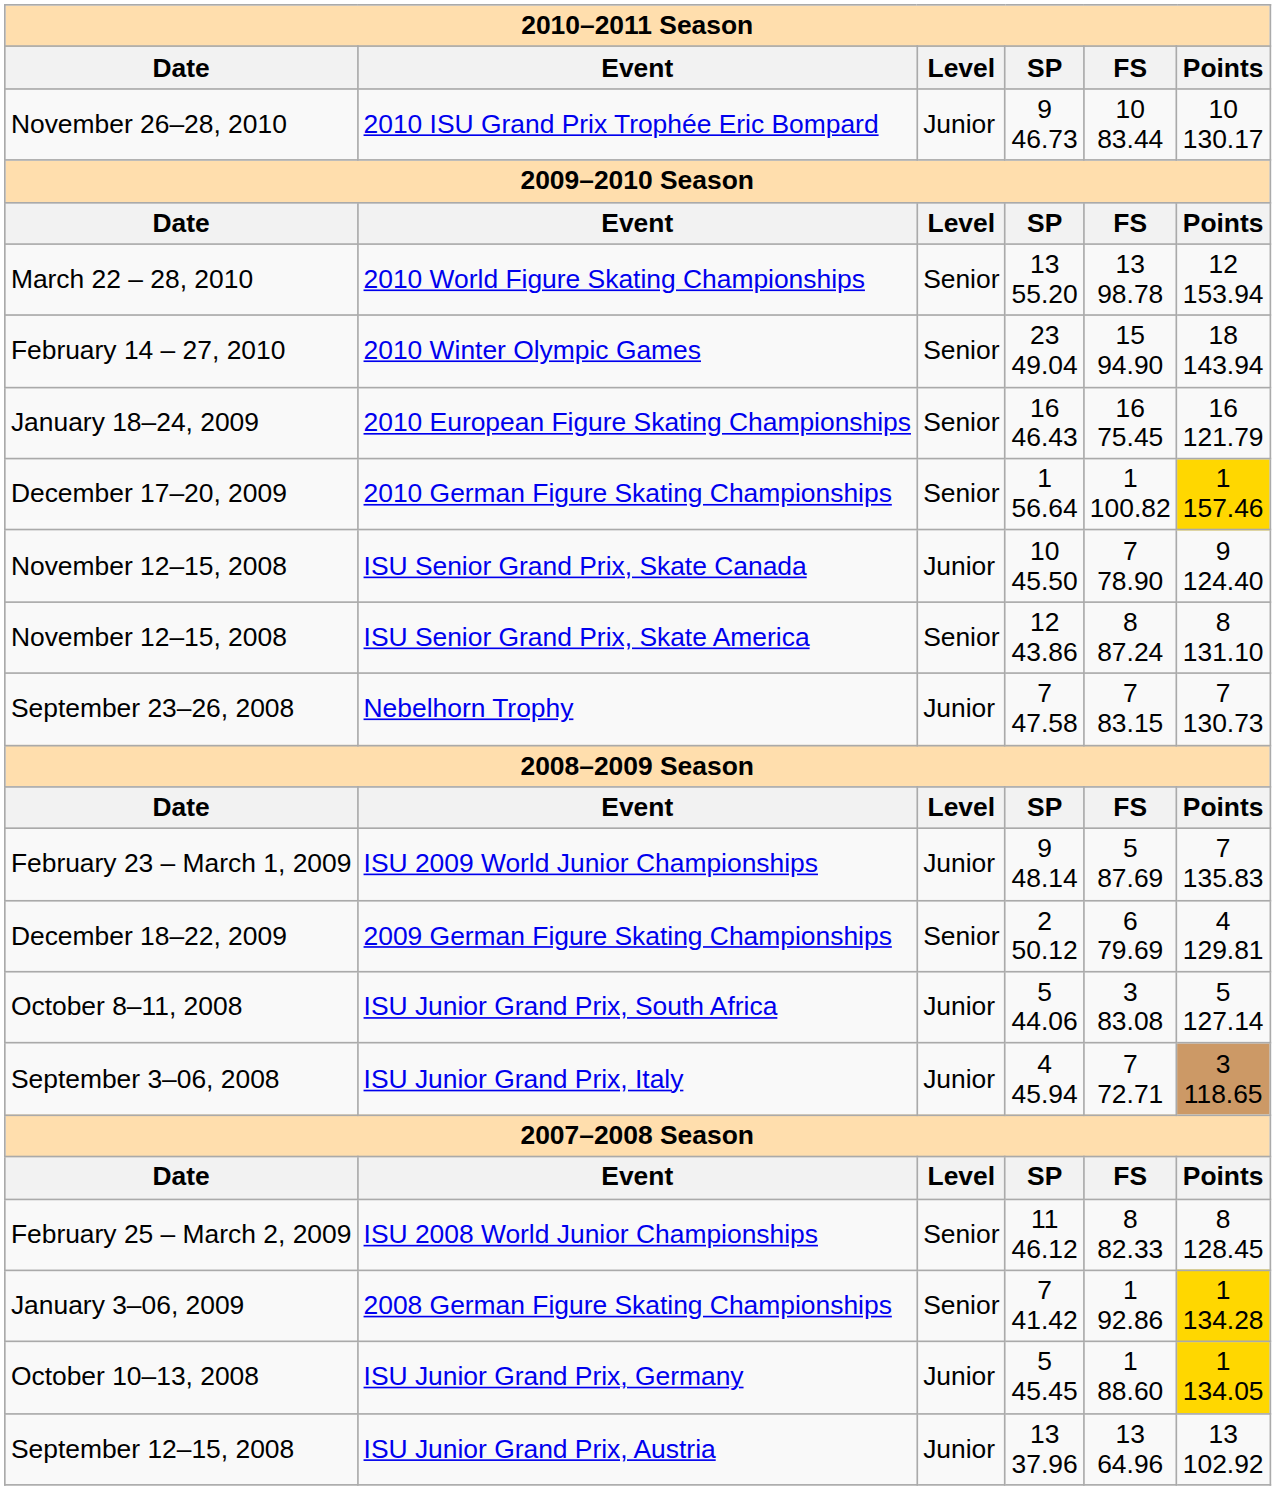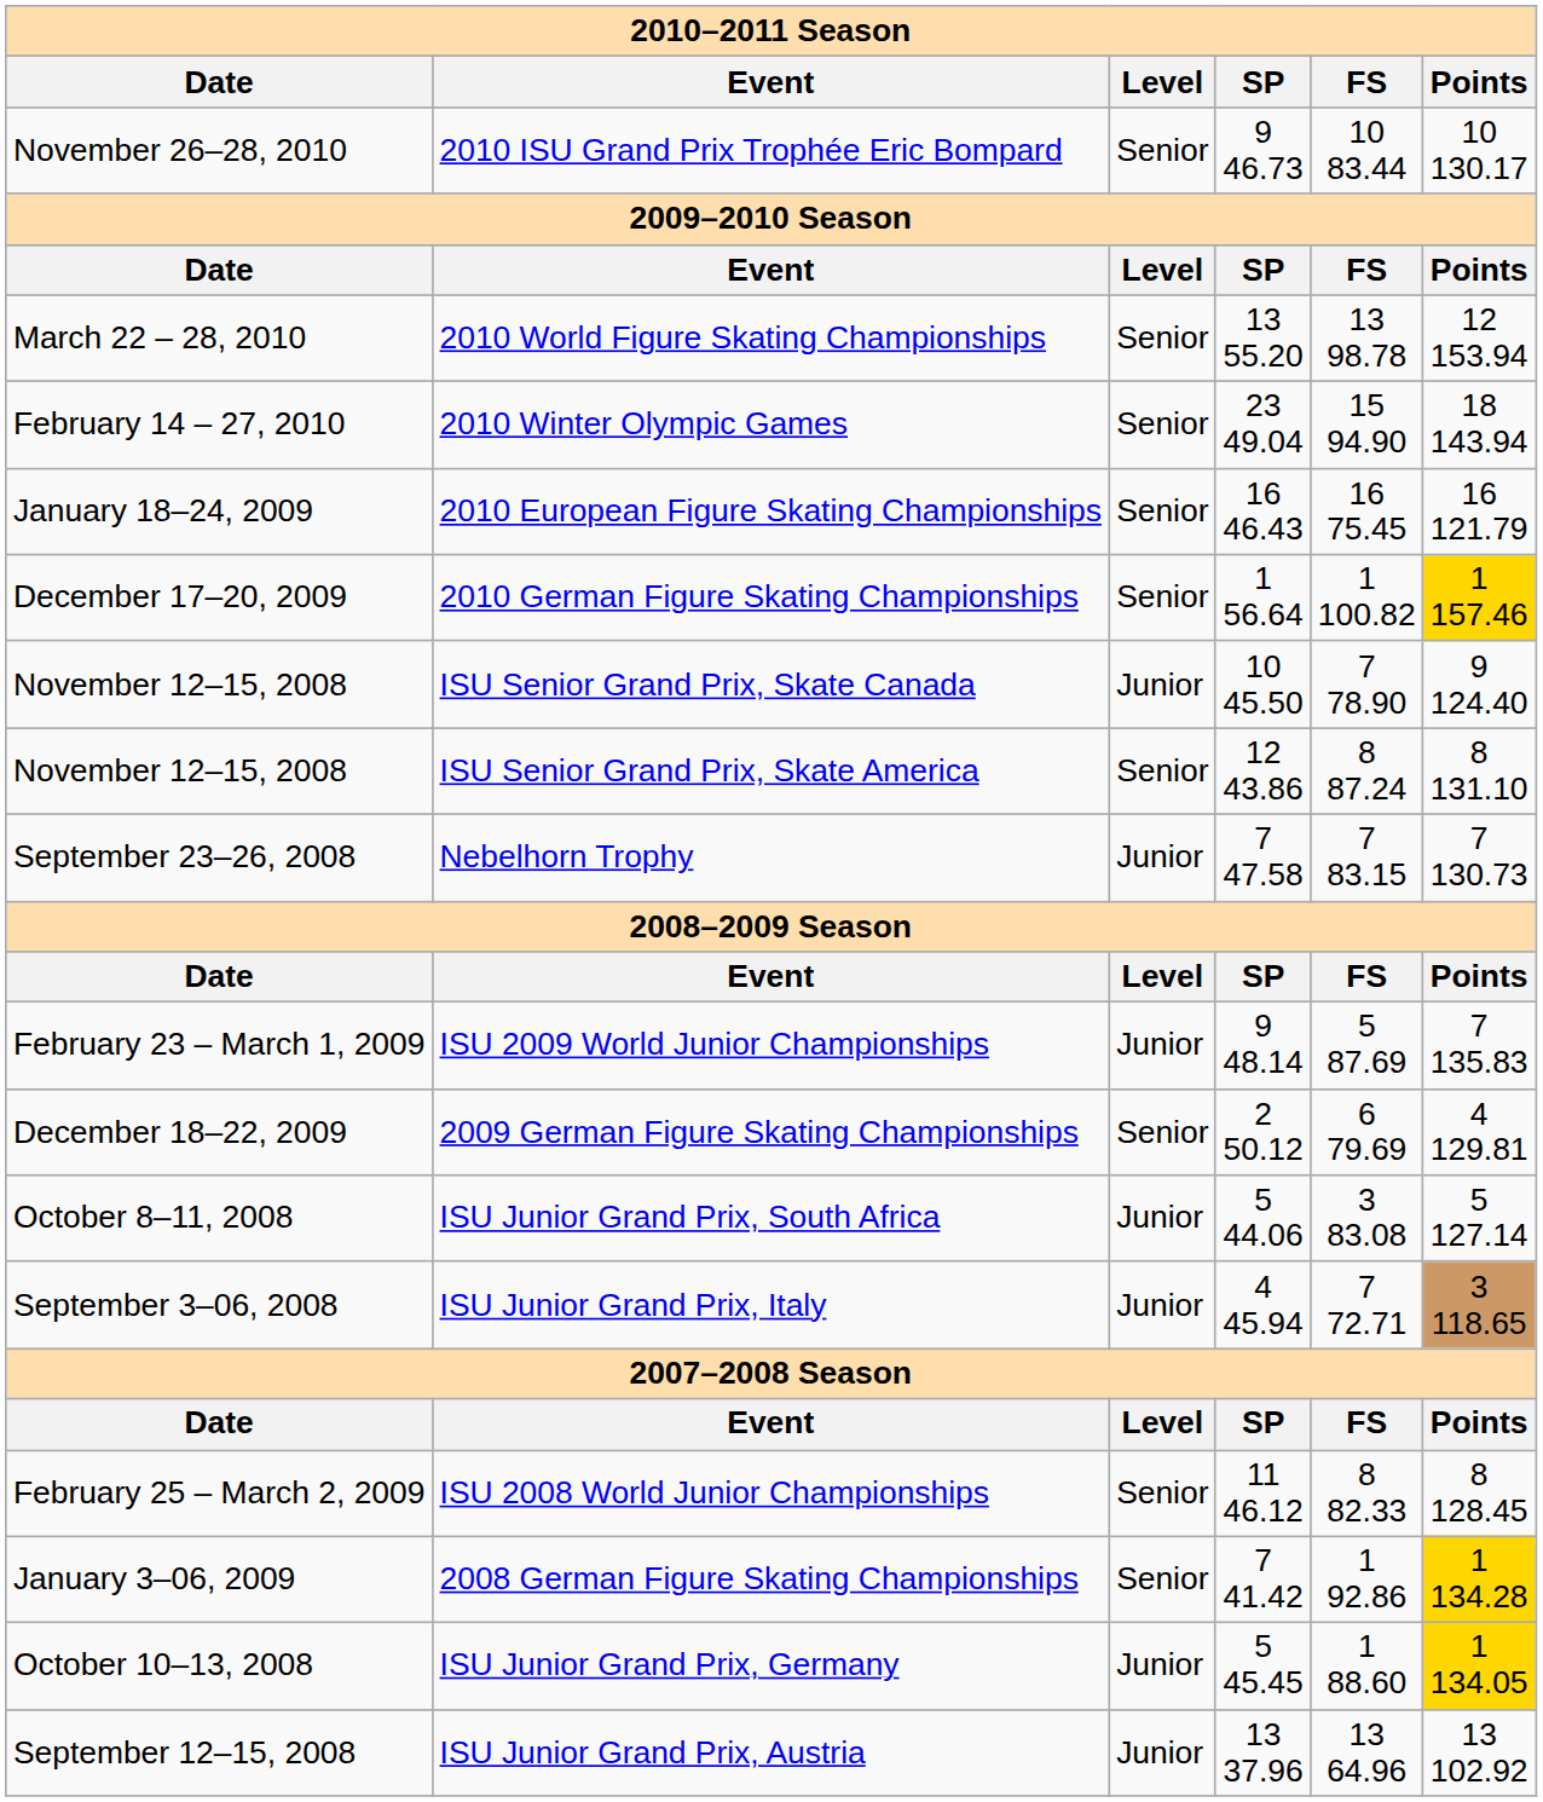 <table class="wikitable">
 <tr>
 <td colspan="6" style="background:#ffdead; text-align:center;"><strong>2010–2011 Season</strong></td>
 </tr>
 <tr>
 <th>Date</th>
 <th>Event</th>
 <th>Level</th>
 <th>SP</th>
 <th>FS</th>
 <th>Points</th>
 </tr>
 <tr>
 <td>November 26–28, 2010</td>
 <td><a href='#'>2010 ISU Grand Prix Trophée Eric Bompard</a></td>
-<td>Junior</td>
+<td style="text-align:center;">Senior</td>
 <td style="text-align:center;">9 <br> 46.73</td>
 <td style="text-align:center;">10 <br> 83.44</td>
 <td style="text-align:center;">10 <br> 130.17</td>
 </tr>
 <tr>
 <td colspan="6" style="background:#ffdead; text-align:center;"><strong>2009–2010 Season</strong></td>
 </tr>
 <tr>
 <th>Date</th>
 <th>Event</th>
 <th>Level</th>
 <th>SP</th>
 <th>FS</th>
 <th>Points</th>
 </tr>
 <tr>
 <td>March 22 – 28, 2010</td>
 <td><a href='#'>2010 World Figure Skating Championships</a></td>
 <td>Senior</td>
 <td style="text-align:center;">13 <br> 55.20</td>
 <td style="text-align:center;">13 <br> 98.78</td>
 <td style="text-align:center;">12 <br> 153.94</td>
 </tr>
 <tr>
 <td>February 14 – 27, 2010</td>
 <td><a href='#'>2010 Winter Olympic Games</a></td>
 <td>Senior</td>
 <td style="text-align:center;">23 <br> 49.04</td>
 <td style="text-align:center;">15 <br> 94.90</td>
 <td style="text-align:center;">18 <br> 143.94</td>
 </tr>
 <tr>
 <td>January 18–24, 2009</td>
 <td><a href='#'>2010 European Figure Skating Championships</a></td>
 <td>Senior</td>
 <td style="text-align:center;">16 <br> 46.43</td>
 <td style="text-align:center;">16 <br> 75.45</td>
 <td style="text-align:center;">16 <br> 121.79</td>
 </tr>
 <tr>
 <td>December 17–20, 2009</td>
 <td><a href='#'>2010 German Figure Skating Championships</a></td>
 <td>Senior</td>
 <td style="text-align:center;">1 <br> 56.64</td>
 <td style="text-align:center;">1 <br> 100.82</td>
 <td style="text-align:center; background:gold;">1 <br> 157.46</td>
 </tr>
 <tr>
 <td>November 12–15, 2008</td>
 <td><a href='#'>ISU Senior Grand Prix, Skate Canada</a></td>
 <td>Junior</td>
 <td style="text-align:center;">10 <br> 45.50</td>
 <td style="text-align:center;">7 <br> 78.90</td>
 <td style="text-align:center;">9 <br> 124.40</td>
 </tr>
 <tr>
 <td>November 12–15, 2008</td>
 <td><a href='#'>ISU Senior Grand Prix, Skate America</a></td>
 <td>Senior</td>
 <td style="text-align:center;">12 <br> 43.86</td>
 <td style="text-align:center;">8 <br> 87.24</td>
 <td style="text-align:center;">8 <br> 131.10</td>
 </tr>
 <tr>
 <td>September 23–26, 2008</td>
 <td><a href='#'>Nebelhorn Trophy</a></td>
 <td>Junior</td>
 <td style="text-align:center;">7 <br> 47.58</td>
 <td style="text-align:center;">7 <br> 83.15</td>
 <td style="text-align:center;">7 <br> 130.73</td>
 </tr>
 <tr>
 <td colspan="6" style="background:#ffdead; text-align:center;"><strong>2008–2009 Season</strong></td>
 </tr>
 <tr>
 <th>Date</th>
 <th>Event</th>
 <th>Level</th>
 <th>SP</th>
 <th>FS</th>
 <th>Points</th>
 </tr>
 <tr>
 <td>February 23 – March 1, 2009</td>
 <td><a href='#'>ISU 2009 World Junior Championships</a></td>
 <td>Junior</td>
 <td style="text-align:center;">9 <br> 48.14</td>
 <td style="text-align:center;">5 <br> 87.69</td>
 <td style="text-align:center;">7 <br> 135.83</td>
 </tr>
 <tr>
 <td>December 18–22, 2009</td>
 <td><a href='#'>2009 German Figure Skating Championships</a></td>
 <td>Senior</td>
 <td style="text-align:center;">2 <br> 50.12</td>
 <td style="text-align:center;">6 <br> 79.69</td>
 <td style="text-align:center;">4 <br> 129.81</td>
 </tr>
 <tr>
 <td>October 8–11, 2008</td>
 <td><a href='#'>ISU Junior Grand Prix, South Africa</a></td>
 <td>Junior</td>
 <td style="text-align:center;">5 <br> 44.06</td>
 <td style="text-align:center;">3 <br> 83.08</td>
 <td style="text-align:center;">5 <br> 127.14</td>
 </tr>
 <tr>
 <td>September 3–06, 2008</td>
 <td><a href='#'>ISU Junior Grand Prix, Italy</a></td>
 <td>Junior</td>
 <td style="text-align:center;">4 <br> 45.94</td>
 <td style="text-align:center;">7 <br> 72.71</td>
 <td style="text-align:center; background:#c96;">3 <br> 118.65</td>
 </tr>
 <tr>
 <td colspan="6" style="background:#ffdead; text-align:center;"><strong>2007–2008 Season</strong></td>
 </tr>
 <tr>
 <th>Date</th>
 <th>Event</th>
 <th>Level</th>
 <th>SP</th>
 <th>FS</th>
 <th>Points</th>
 </tr>
 <tr>
 <td>February 25 – March 2, 2009</td>
 <td><a href='#'>ISU 2008 World Junior Championships</a></td>
 <td>Senior</td>
 <td style="text-align:center;">11 <br> 46.12</td>
 <td style="text-align:center;">8 <br> 82.33</td>
 <td style="text-align:center;">8 <br> 128.45</td>
 </tr>
 <tr>
 <td>January 3–06, 2009</td>
 <td><a href='#'>2008 German Figure Skating Championships</a></td>
 <td>Senior</td>
 <td style="text-align:center;">7 <br> 41.42</td>
 <td style="text-align:center;">1 <br> 92.86</td>
 <td style="text-align:center; background:gold;">1 <br> 134.28</td>
 </tr>
 <tr>
 <td>October 10–13, 2008</td>
 <td><a href='#'>ISU Junior Grand Prix, Germany</a></td>
 <td>Junior</td>
 <td style="text-align:center;">5 <br> 45.45</td>
 <td style="text-align:center;">1 <br> 88.60</td>
 <td style="text-align:center; background:gold;">1 <br> 134.05</td>
 </tr>
 <tr>
 <td>September 12–15, 2008</td>
 <td><a href='#'>ISU Junior Grand Prix, Austria</a></td>
 <td>Junior</td>
 <td style="text-align:center;">13 <br> 37.96</td>
 <td style="text-align:center;">13 <br> 64.96</td>
 <td style="text-align:center;">13 <br> 102.92</td>
 </tr>
 </table>
